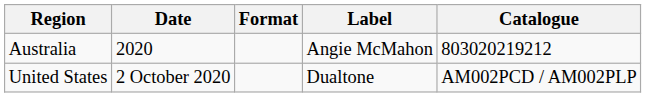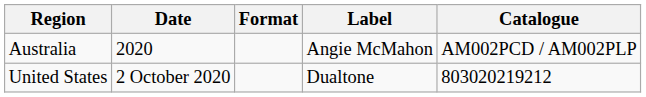 <table class="wikitable plainrowheaders">
 <tr>
 <th scope="col">Region</th>
 <th scope="col">Date</th>
 <th scope="col">Format</th>
 <th scope="col">Label</th>
 <th scope="col">Catalogue</th>
 </tr>
 <tr>
 <td>Australia</td>
 <td>2020</td>
 <td></td>
 <td>Angie McMahon</td>
-<td>803020219212</td>
+<td>AM002PCD / AM002PLP</td>
 </tr>
 <tr>
 <td>United States</td>
 <td>2 October 2020</td>
 <td></td>
 <td>Dualtone</td>
-<td>AM002PCD / AM002PLP</td>
+<td>803020219212</td>
 </tr>
 </table>
